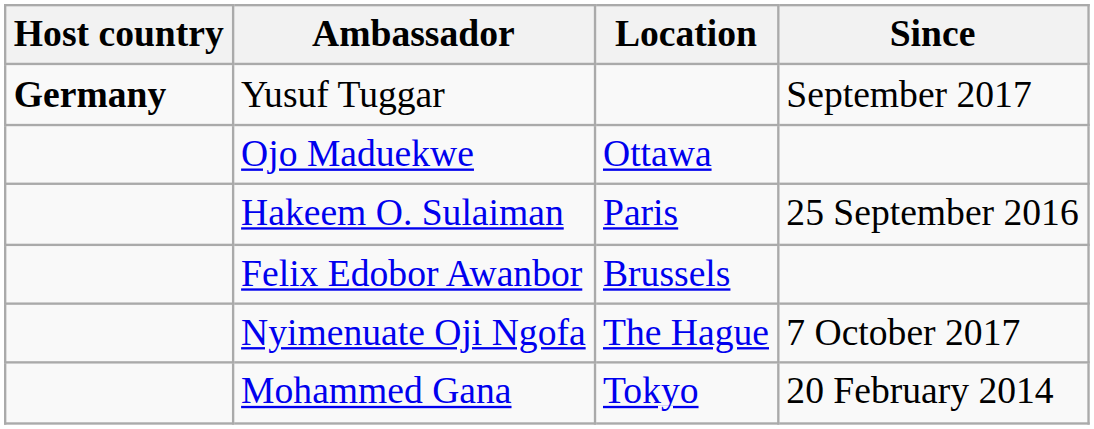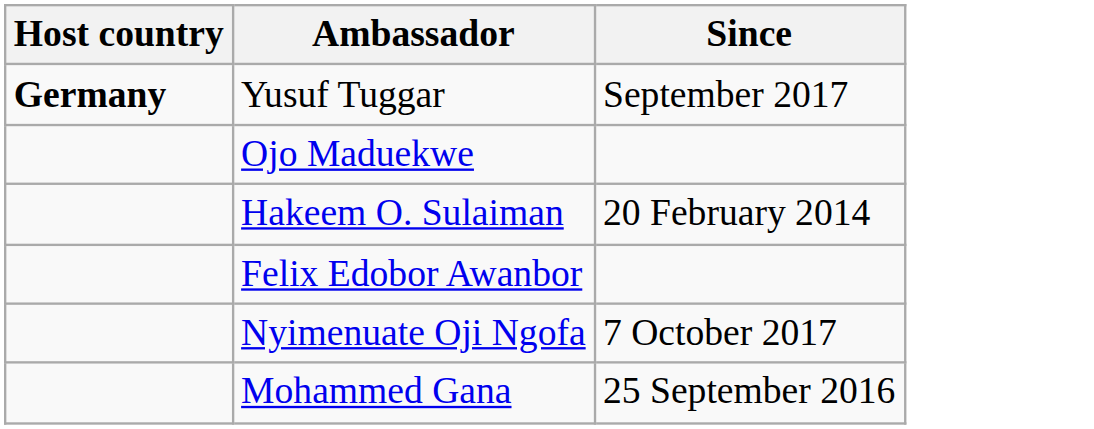 <table class="wikitable" border="1" style="white-space: nowrap;">
 <tr>
 <th>Host country</th>
 <th>Ambassador</th>
-<th>Location</th>
 <th>Since</th>
 </tr>
 <tr>
 <td><strong>Germany</strong></td>
 <td>Yusuf Tuggar</td>
-<td></td>
 <td>September 2017</td>
 </tr>
 <tr>
 <td></td>
 <td><a href='#'>Ojo Maduekwe</a></td>
-<td><a href='#'>Ottawa</a></td>
 <td></td>
 </tr>
 <tr>
 <td></td>
 <td><a href='#'>Hakeem O. Sulaiman</a></td>
-<td><a href='#'>Paris</a></td>
-<td>25 September 2016</td>
+<td>20 February 2014</td>
 </tr>
 <tr>
 <td></td>
 <td><a href='#'>Felix Edobor Awanbor</a></td>
-<td><a href='#'>Brussels</a></td>
 <td></td>
 </tr>
 <tr>
 <td></td>
 <td><a href='#'>Nyimenuate Oji Ngofa</a></td>
-<td><a href='#'>The Hague</a></td>
 <td>7 October 2017</td>
 </tr>
 <tr>
 <td></td>
 <td><a href='#'>Mohammed Gana</a></td>
-<td><a href='#'>Tokyo</a></td>
-<td>20 February 2014</td>
+<td>25 September 2016</td>
 </tr>
 </table>
